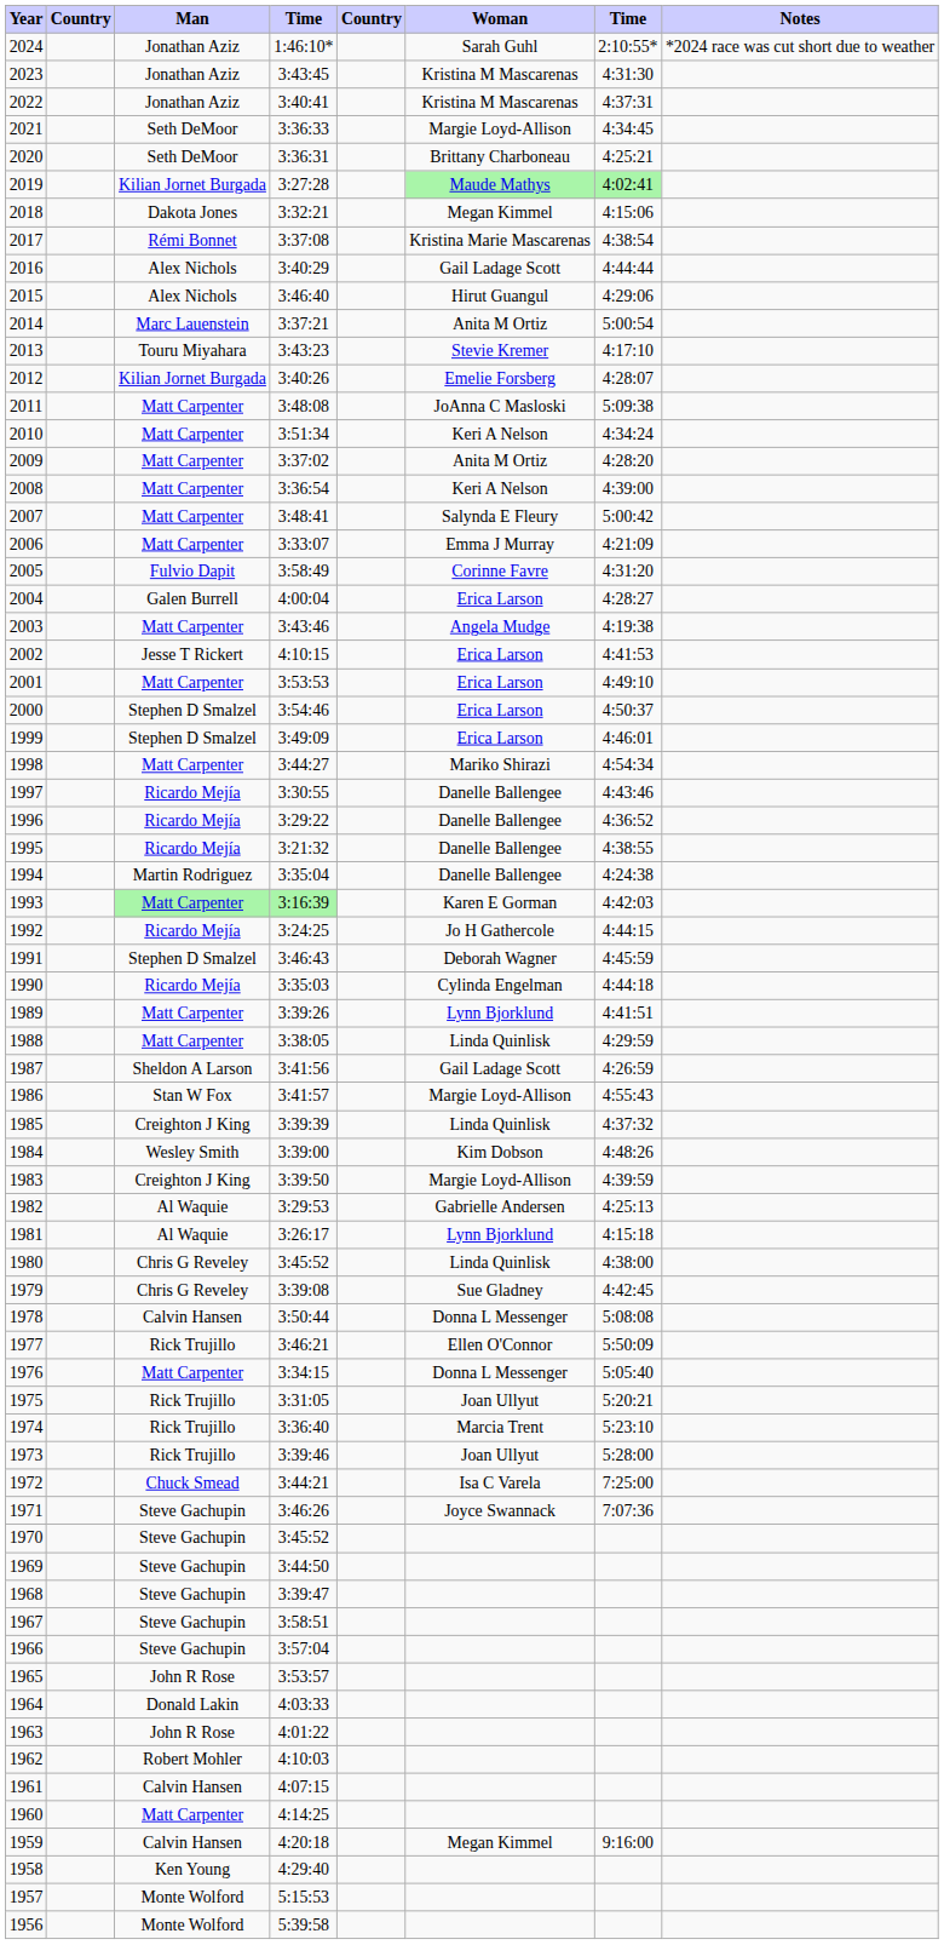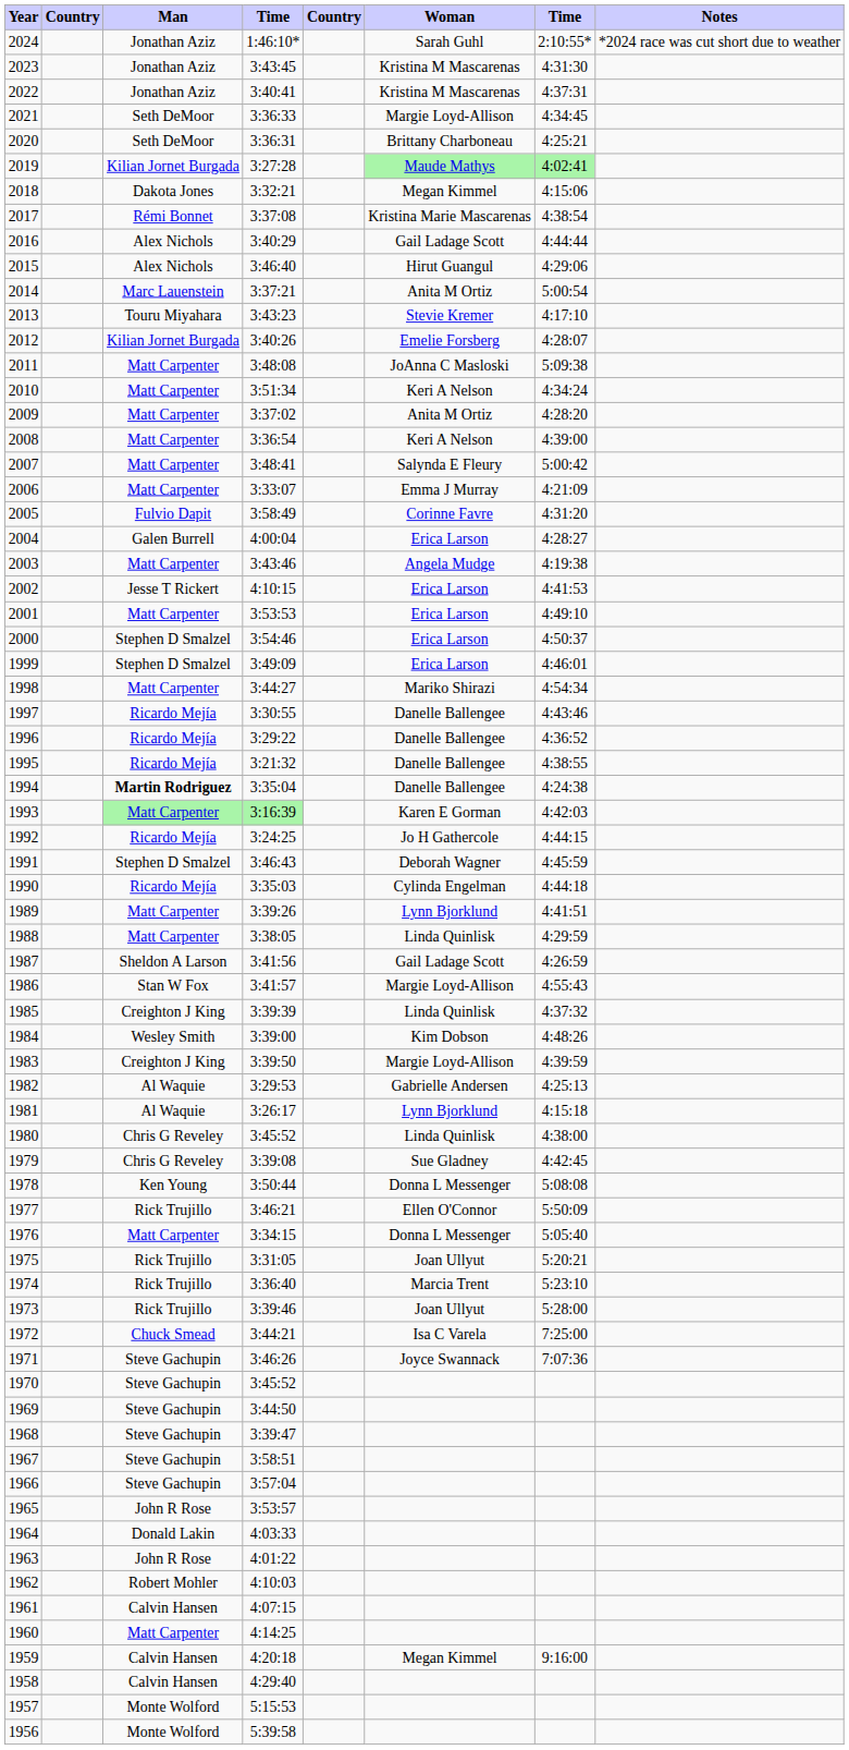 <table class="wikitable sortable" style="font-size:95%; text-align:center;">
 <tr>
 <th style="background:#ccccff">Year</th>
 <th style="background:#ccccff">Country</th>
 <th style="background:#ccccff">Man</th>
 <th style="background:#ccccff">Time</th>
 <th style="background:#ccccff">Country</th>
 <th style="background:#ccccff">Woman</th>
 <th style="background:#ccccff">Time</th>
 <th style="background:#ccccff">Notes</th>
 </tr>
 <tr>
 <td>2024</td>
 <td></td>
 <td>Jonathan Aziz</td>
 <td>1:46:10*</td>
 <td></td>
 <td>Sarah Guhl</td>
 <td>2:10:55*</td>
 <td>*2024 race was cut short due to weather</td>
 </tr>
 <tr>
 <td>2023</td>
 <td></td>
 <td>Jonathan Aziz</td>
 <td>3:43:45</td>
 <td></td>
 <td>Kristina M Mascarenas</td>
 <td>4:31:30</td>
 <td></td>
 </tr>
 <tr>
 <td>2022</td>
 <td></td>
 <td>Jonathan Aziz</td>
 <td>3:40:41</td>
 <td></td>
 <td>Kristina M Mascarenas</td>
 <td>4:37:31</td>
 <td></td>
 </tr>
 <tr>
 <td>2021</td>
 <td align="left"></td>
 <td>Seth DeMoor</td>
 <td>3:36:33</td>
 <td align="left"></td>
 <td>Margie Loyd-Allison</td>
 <td>4:34:45</td>
 <td></td>
 </tr>
 <tr>
 <td>2020</td>
 <td align="left"></td>
 <td>Seth DeMoor</td>
 <td>3:36:31</td>
 <td align="left"></td>
 <td>Brittany Charboneau</td>
 <td>4:25:21</td>
 <td></td>
 </tr>
 <tr>
 <td>2019</td>
 <td align="left"></td>
 <td><a href='#'>Kilian Jornet Burgada</a></td>
 <td>3:27:28</td>
 <td align="left"></td>
 <td bgcolor="#A9F5A9"><a href='#'>Maude Mathys</a></td>
 <td bgcolor="#A9F5A9">4:02:41</td>
 <td></td>
 </tr>
 <tr>
 <td>2018</td>
 <td align="left"></td>
 <td>Dakota Jones</td>
 <td>3:32:21</td>
 <td align="left"></td>
 <td>Megan Kimmel</td>
 <td>4:15:06</td>
 <td></td>
 </tr>
 <tr>
 <td>2017</td>
 <td align="left"></td>
 <td><a href='#'>Rémi Bonnet</a></td>
 <td>3:37:08</td>
 <td align="left"></td>
 <td>Kristina Marie Mascarenas</td>
 <td>4:38:54</td>
 <td></td>
 </tr>
 <tr>
 <td>2016</td>
 <td align="left"></td>
 <td>Alex Nichols</td>
 <td>3:40:29</td>
 <td align="left"></td>
 <td>Gail Ladage Scott</td>
 <td>4:44:44</td>
 <td></td>
 </tr>
 <tr>
 <td>2015</td>
 <td align="left"></td>
 <td>Alex Nichols</td>
 <td>3:46:40</td>
 <td align="left"></td>
 <td>Hirut Guangul</td>
 <td>4:29:06</td>
 <td></td>
 </tr>
 <tr>
 <td>2014</td>
 <td align="left"></td>
 <td><a href='#'>Marc Lauenstein</a></td>
 <td>3:37:21</td>
 <td align="left"></td>
 <td>Anita M Ortiz</td>
 <td>5:00:54</td>
 <td></td>
 </tr>
 <tr>
 <td>2013</td>
 <td align="left"></td>
 <td>Touru Miyahara</td>
 <td>3:43:23</td>
 <td align="left"></td>
 <td><a href='#'>Stevie Kremer</a></td>
 <td>4:17:10</td>
 <td></td>
 </tr>
 <tr>
 <td>2012</td>
 <td align="left"></td>
 <td><a href='#'>Kilian Jornet Burgada</a></td>
 <td>3:40:26</td>
 <td align="left"></td>
 <td><a href='#'>Emelie Forsberg</a></td>
 <td>4:28:07</td>
 <td></td>
 </tr>
 <tr>
 <td>2011</td>
 <td align="left"></td>
 <td><a href='#'>Matt Carpenter</a></td>
 <td>3:48:08</td>
 <td align="left"></td>
 <td>JoAnna C Masloski</td>
 <td>5:09:38</td>
 <td></td>
 </tr>
 <tr>
 <td>2010</td>
 <td align="left"></td>
 <td><a href='#'>Matt Carpenter</a></td>
 <td>3:51:34</td>
 <td align="left"></td>
 <td>Keri A Nelson</td>
 <td>4:34:24</td>
 <td></td>
 </tr>
 <tr>
 <td>2009</td>
 <td align="left"></td>
 <td><a href='#'>Matt Carpenter</a></td>
 <td>3:37:02</td>
 <td align="left"></td>
 <td>Anita M Ortiz</td>
 <td>4:28:20</td>
 <td></td>
 </tr>
 <tr>
 <td>2008</td>
 <td align="left"></td>
 <td><a href='#'>Matt Carpenter</a></td>
 <td>3:36:54</td>
 <td align="left"></td>
 <td>Keri A Nelson</td>
 <td>4:39:00</td>
 <td></td>
 </tr>
 <tr>
 <td>2007</td>
 <td align="left"></td>
 <td><a href='#'>Matt Carpenter</a></td>
 <td>3:48:41</td>
 <td align="left"></td>
 <td>Salynda E Fleury</td>
 <td>5:00:42</td>
 <td></td>
 </tr>
 <tr>
 <td>2006</td>
 <td align="left"></td>
 <td><a href='#'>Matt Carpenter</a></td>
 <td>3:33:07</td>
 <td align="left"></td>
 <td>Emma J Murray</td>
 <td>4:21:09</td>
 <td></td>
 </tr>
 <tr>
 <td>2005</td>
 <td align="left"></td>
 <td><a href='#'>Fulvio Dapit</a></td>
 <td>3:58:49</td>
 <td align="left"></td>
 <td><a href='#'>Corinne Favre</a></td>
 <td>4:31:20</td>
 <td></td>
 </tr>
 <tr>
 <td>2004</td>
 <td align="left"></td>
 <td>Galen Burrell</td>
 <td>4:00:04</td>
 <td align="left"></td>
 <td><a href='#'>Erica Larson</a></td>
 <td>4:28:27</td>
 <td></td>
 </tr>
 <tr>
 <td>2003</td>
 <td align="left"></td>
 <td><a href='#'>Matt Carpenter</a></td>
 <td>3:43:46</td>
 <td align="left"></td>
 <td><a href='#'>Angela Mudge</a></td>
 <td>4:19:38</td>
 <td></td>
 </tr>
 <tr>
 <td>2002</td>
 <td align="left"></td>
 <td>Jesse T Rickert</td>
 <td>4:10:15</td>
 <td align="left"></td>
 <td><a href='#'>Erica Larson</a></td>
 <td>4:41:53</td>
 <td></td>
 </tr>
 <tr>
 <td>2001</td>
 <td align="left"></td>
 <td><a href='#'>Matt Carpenter</a></td>
 <td>3:53:53</td>
 <td align="left"></td>
 <td><a href='#'>Erica Larson</a></td>
 <td>4:49:10</td>
 <td></td>
 </tr>
 <tr>
 <td>2000</td>
 <td align="left"></td>
 <td>Stephen D Smalzel</td>
 <td>3:54:46</td>
 <td align="left"></td>
 <td><a href='#'>Erica Larson</a></td>
 <td>4:50:37</td>
 <td></td>
 </tr>
 <tr>
 <td>1999</td>
 <td align="left"></td>
 <td>Stephen D Smalzel</td>
 <td>3:49:09</td>
 <td align="left"></td>
 <td><a href='#'>Erica Larson</a></td>
 <td>4:46:01</td>
 <td></td>
 </tr>
 <tr>
 <td>1998</td>
 <td align="left"></td>
 <td><a href='#'>Matt Carpenter</a></td>
 <td>3:44:27</td>
 <td align="left"></td>
 <td>Mariko Shirazi</td>
 <td>4:54:34</td>
 <td></td>
 </tr>
 <tr>
 <td>1997</td>
 <td align="left"></td>
 <td><a href='#'>Ricardo Mejía</a></td>
 <td>3:30:55</td>
 <td align="left"></td>
 <td>Danelle Ballengee</td>
 <td>4:43:46</td>
 <td></td>
 </tr>
 <tr>
 <td>1996</td>
 <td align="left"></td>
 <td><a href='#'>Ricardo Mejía</a></td>
 <td>3:29:22</td>
 <td align="left"></td>
 <td>Danelle Ballengee</td>
 <td>4:36:52</td>
 <td></td>
 </tr>
 <tr>
 <td>1995</td>
 <td align="left"></td>
 <td><a href='#'>Ricardo Mejía</a></td>
 <td>3:21:32</td>
 <td align="left"></td>
 <td>Danelle Ballengee</td>
 <td>4:38:55</td>
 <td></td>
 </tr>
 <tr>
 <td>1994</td>
 <td align="left"></td>
-<td>Martin Rodriguez</td>
+<td><strong>Martin Rodriguez</strong></td>
 <td>3:35:04</td>
 <td align="left"></td>
 <td>Danelle Ballengee</td>
 <td>4:24:38</td>
 <td></td>
 </tr>
 <tr>
 <td>1993</td>
 <td align="left"></td>
 <td bgcolor="#A9F5A9"><a href='#'>Matt Carpenter</a></td>
 <td bgcolor="#A9F5A9">3:16:39</td>
 <td align="left"></td>
 <td>Karen E Gorman</td>
 <td>4:42:03</td>
 <td></td>
 </tr>
 <tr>
 <td>1992</td>
 <td align="left"></td>
 <td><a href='#'>Ricardo Mejía</a></td>
 <td>3:24:25</td>
 <td align="left"></td>
 <td>Jo H Gathercole</td>
 <td>4:44:15</td>
 <td></td>
 </tr>
 <tr>
 <td>1991</td>
 <td align="left"></td>
 <td>Stephen D Smalzel</td>
 <td>3:46:43</td>
 <td align="left"></td>
 <td>Deborah Wagner</td>
 <td>4:45:59</td>
 <td></td>
 </tr>
 <tr>
 <td>1990</td>
 <td align="left"></td>
 <td><a href='#'>Ricardo Mejía</a></td>
 <td>3:35:03</td>
 <td align="left"></td>
 <td>Cylinda Engelman</td>
 <td>4:44:18</td>
 <td></td>
 </tr>
 <tr>
 <td>1989</td>
 <td align="left"></td>
 <td><a href='#'>Matt Carpenter</a></td>
 <td>3:39:26</td>
 <td align="left"></td>
 <td><a href='#'>Lynn Bjorklund</a></td>
 <td>4:41:51</td>
 <td></td>
 </tr>
 <tr>
 <td>1988</td>
 <td align="left"></td>
 <td><a href='#'>Matt Carpenter</a></td>
 <td>3:38:05</td>
 <td align="left"></td>
 <td>Linda Quinlisk</td>
 <td>4:29:59</td>
 <td></td>
 </tr>
 <tr>
 <td>1987</td>
 <td align="left"></td>
 <td>Sheldon A Larson</td>
 <td>3:41:56</td>
 <td align="left"></td>
 <td>Gail Ladage Scott</td>
 <td>4:26:59</td>
 <td></td>
 </tr>
 <tr>
 <td>1986</td>
 <td align="left"></td>
 <td>Stan W Fox</td>
 <td>3:41:57</td>
 <td align="left"></td>
 <td>Margie Loyd-Allison</td>
 <td>4:55:43</td>
 <td></td>
 </tr>
 <tr>
 <td>1985</td>
 <td align="left"></td>
 <td>Creighton J King</td>
 <td>3:39:39</td>
 <td align="left"></td>
 <td>Linda Quinlisk</td>
 <td>4:37:32</td>
 <td></td>
 </tr>
 <tr>
 <td>1984</td>
 <td align="left"></td>
 <td>Wesley Smith</td>
 <td>3:39:00</td>
 <td align="left"></td>
 <td>Kim Dobson</td>
 <td>4:48:26</td>
 <td></td>
 </tr>
 <tr>
 <td>1983</td>
 <td align="left"></td>
 <td>Creighton J King</td>
 <td>3:39:50</td>
 <td align="left"></td>
 <td>Margie Loyd-Allison</td>
 <td>4:39:59</td>
 <td></td>
 </tr>
 <tr>
 <td>1982</td>
 <td align="left"></td>
 <td>Al Waquie</td>
 <td>3:29:53</td>
 <td align="left"></td>
 <td>Gabrielle Andersen</td>
 <td>4:25:13</td>
 <td></td>
 </tr>
 <tr>
 <td>1981</td>
 <td align="left"></td>
 <td>Al Waquie</td>
 <td>3:26:17</td>
 <td align="left"></td>
 <td><a href='#'>Lynn Bjorklund</a></td>
 <td>4:15:18</td>
 <td></td>
 </tr>
 <tr>
 <td>1980</td>
 <td align="left"></td>
 <td>Chris G Reveley</td>
 <td>3:45:52</td>
 <td align="left"></td>
 <td>Linda Quinlisk</td>
 <td>4:38:00</td>
 <td></td>
 </tr>
 <tr>
 <td>1979</td>
 <td align="left"></td>
 <td>Chris G Reveley</td>
 <td>3:39:08</td>
 <td align="left"></td>
 <td>Sue Gladney</td>
 <td>4:42:45</td>
 <td></td>
 </tr>
 <tr>
 <td>1978</td>
 <td align="left"></td>
-<td>Calvin Hansen</td>
+<td>Ken Young</td>
 <td>3:50:44</td>
 <td align="left"></td>
 <td>Donna L Messenger</td>
 <td>5:08:08</td>
 <td></td>
 </tr>
 <tr>
 <td>1977</td>
 <td align="left"></td>
 <td>Rick Trujillo</td>
 <td>3:46:21</td>
 <td align="left"></td>
 <td>Ellen O'Connor</td>
 <td>5:50:09</td>
 <td></td>
 </tr>
 <tr>
 <td>1976</td>
 <td align="left"></td>
 <td><a href='#'>Matt Carpenter</a></td>
 <td>3:34:15</td>
 <td align="left"></td>
 <td>Donna L Messenger</td>
 <td>5:05:40</td>
 <td></td>
 </tr>
 <tr>
 <td>1975</td>
 <td align="left"></td>
 <td>Rick Trujillo</td>
 <td>3:31:05</td>
 <td align="left"></td>
 <td>Joan Ullyut</td>
 <td>5:20:21</td>
 <td></td>
 </tr>
 <tr>
 <td>1974</td>
 <td align="left"></td>
 <td>Rick Trujillo</td>
 <td>3:36:40</td>
 <td align="left"></td>
 <td>Marcia Trent</td>
 <td>5:23:10</td>
 <td></td>
 </tr>
 <tr>
 <td>1973</td>
 <td align="left"></td>
 <td>Rick Trujillo</td>
 <td>3:39:46</td>
 <td align="left"></td>
 <td>Joan Ullyut</td>
 <td>5:28:00</td>
 <td></td>
 </tr>
 <tr>
 <td>1972</td>
 <td align="left"></td>
 <td><a href='#'>Chuck Smead</a></td>
 <td>3:44:21</td>
 <td align="left"></td>
 <td>Isa C Varela</td>
 <td>7:25:00</td>
 <td></td>
 </tr>
 <tr>
 <td>1971</td>
 <td align="left"></td>
 <td>Steve Gachupin</td>
 <td>3:46:26</td>
 <td align="left"></td>
 <td>Joyce Swannack</td>
 <td>7:07:36</td>
 <td></td>
 </tr>
 <tr>
 <td>1970</td>
 <td align="left"></td>
 <td>Steve Gachupin</td>
 <td>3:45:52</td>
 <td></td>
 <td></td>
 <td></td>
 <td></td>
 </tr>
 <tr>
 <td>1969</td>
 <td align="left"></td>
 <td>Steve Gachupin</td>
 <td>3:44:50</td>
 <td></td>
 <td></td>
 <td></td>
 <td></td>
 </tr>
 <tr>
 <td>1968</td>
 <td align="left"></td>
 <td>Steve Gachupin</td>
 <td>3:39:47</td>
 <td></td>
 <td></td>
 <td></td>
 <td></td>
 </tr>
 <tr>
 <td>1967</td>
 <td align="left"></td>
 <td>Steve Gachupin</td>
 <td>3:58:51</td>
 <td></td>
 <td></td>
 <td></td>
 <td></td>
 </tr>
 <tr>
 <td>1966</td>
 <td align="left"></td>
 <td>Steve Gachupin</td>
 <td>3:57:04</td>
 <td></td>
 <td></td>
 <td></td>
 <td></td>
 </tr>
 <tr>
 <td>1965</td>
 <td align="left"></td>
 <td>John R Rose</td>
 <td>3:53:57</td>
 <td></td>
 <td></td>
 <td></td>
 <td></td>
 </tr>
 <tr>
 <td>1964</td>
 <td align="left"></td>
 <td>Donald Lakin</td>
 <td>4:03:33</td>
 <td></td>
 <td></td>
 <td></td>
 <td></td>
 </tr>
 <tr>
 <td>1963</td>
 <td align="left"></td>
 <td>John R Rose</td>
 <td>4:01:22</td>
 <td></td>
 <td></td>
 <td></td>
 <td></td>
 </tr>
 <tr>
 <td>1962</td>
 <td align="left"></td>
 <td>Robert Mohler</td>
 <td>4:10:03</td>
 <td></td>
 <td></td>
 <td></td>
 <td></td>
 </tr>
 <tr>
 <td>1961</td>
 <td align="left"></td>
 <td>Calvin Hansen</td>
 <td>4:07:15</td>
 <td></td>
 <td></td>
 <td></td>
 <td></td>
 </tr>
 <tr>
 <td>1960</td>
 <td align="left"></td>
 <td><a href='#'>Matt Carpenter</a></td>
 <td>4:14:25</td>
 <td></td>
 <td></td>
 <td></td>
 <td></td>
 </tr>
 <tr>
 <td>1959</td>
 <td align="left"></td>
 <td>Calvin Hansen</td>
 <td>4:20:18</td>
 <td align="left"></td>
 <td>Megan Kimmel</td>
 <td>9:16:00</td>
 <td></td>
 </tr>
 <tr>
 <td>1958</td>
 <td align="left"></td>
-<td>Ken Young</td>
+<td>Calvin Hansen</td>
 <td>4:29:40</td>
 <td></td>
 <td></td>
 <td></td>
 <td></td>
 </tr>
 <tr>
 <td>1957</td>
 <td align="left"></td>
 <td>Monte Wolford</td>
 <td>5:15:53</td>
 <td></td>
 <td></td>
 <td></td>
 <td></td>
 </tr>
 <tr>
 <td>1956</td>
 <td align="left"></td>
 <td>Monte Wolford</td>
 <td>5:39:58</td>
 <td></td>
 <td></td>
 <td></td>
 <td></td>
 </tr>
 </table>
